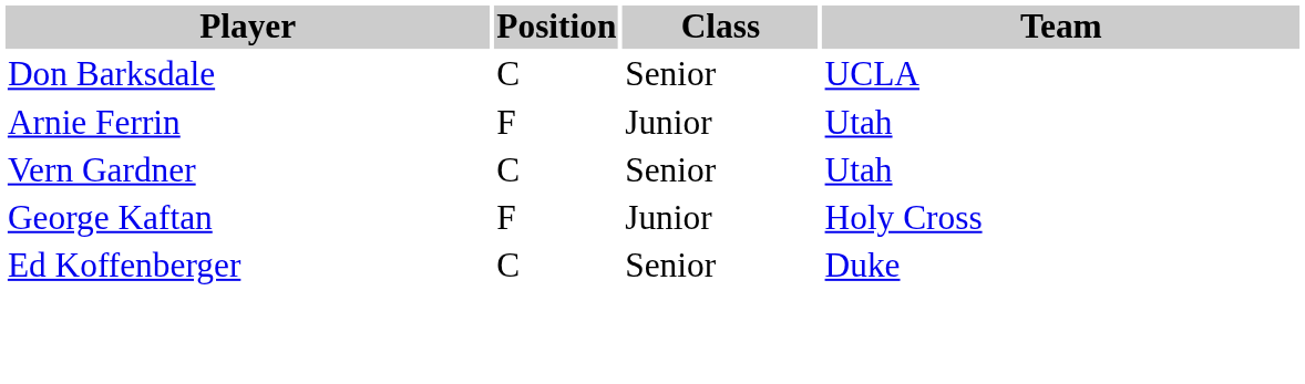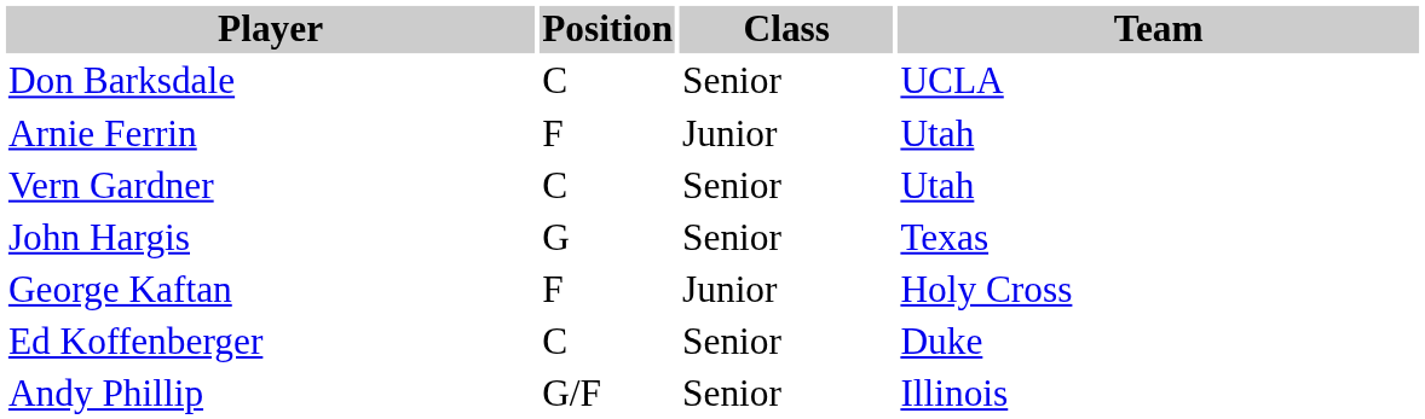 <table style="width:600px" "border:'1' 'solid' 'gray'">
 <tr>
 <th bgcolor="#CCCCCC" style="width:40%">Player</th>
 <th bgcolor="#CCCCCC" style="width:4%">Position</th>
 <th bgcolor="#CCCCCC" style="width:16%">Class</th>
 <th bgcolor="#CCCCCC" style="width:40%">Team</th>
 </tr>
 <tr>
 <td><a href='#'>Don Barksdale</a></td>
 <td>C</td>
 <td>Senior</td>
 <td><a href='#'>UCLA</a></td>
 </tr>
 <tr>
 <td><a href='#'>Arnie Ferrin</a></td>
 <td>F</td>
 <td>Junior</td>
 <td><a href='#'>Utah</a></td>
 </tr>
 <tr>
 <td><a href='#'>Vern Gardner</a></td>
 <td>C</td>
 <td>Senior</td>
 <td><a href='#'>Utah</a></td>
 </tr>
 <tr>
+<td><a href='#'>John Hargis</a></td>
+<td>G</td>
+<td>Senior</td>
+<td><a href='#'>Texas</a></td>
+</tr>
+<tr>
 <td><a href='#'>George Kaftan</a></td>
 <td>F</td>
 <td>Junior</td>
 <td><a href='#'>Holy Cross</a></td>
 </tr>
 <tr>
 <td><a href='#'>Ed Koffenberger</a></td>
 <td>C</td>
 <td>Senior</td>
 <td><a href='#'>Duke</a></td>
 </tr>
+<tr>
+<td><a href='#'>Andy Phillip</a></td>
+<td>G/F</td>
+<td>Senior</td>
+<td><a href='#'>Illinois</a></td>
+</tr>
 </table>
